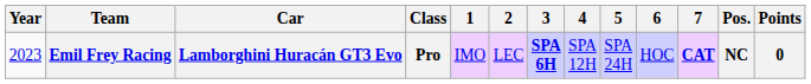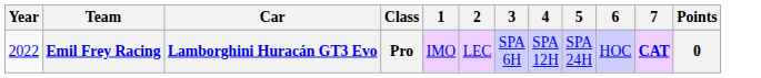 <table class="wikitable" border="1" style="text-align:center; font-size:90%;">
 <tr>
 <th>Year</th>
 <th>Team</th>
 <th>Car</th>
 <th>Class</th>
 <th>1</th>
 <th>2</th>
 <th>3</th>
 <th>4</th>
 <th>5</th>
 <th>6</th>
 <th>7</th>
-<th>Pos.</th>
 <th>Points</th>
 </tr>
 <tr>
-<td><a href='#'>2023</a></td>
+<td><a href='#'>2022</a></td>
 <th><a href='#'>Emil Frey Racing</a></th>
 <th><a href='#'>Lamborghini Huracán GT3 Evo</a></th>
 <th>Pro</th>
 <td style="background:#EFCFFF;"><a href='#'>IMO</a><br></td>
 <td style="background:#EFCFFF;"><a href='#'>LEC</a><br></td>
-<td style="background:#CFCFFF;"><strong><a href='#'>SPA<br>6H</a><br></strong></td>
+<td style="background:#CFCFFF;"><a href='#'>SPA<br>6H</a><br></td>
 <td style="background:#CFCFFF;"><a href='#'>SPA<br>12H</a><br></td>
 <td style="background:#CFCFFF;"><a href='#'>SPA<br>24H</a><br></td>
 <td style="background:#CFCFFF;"><a href='#'>HOC</a><br></td>
 <td style="background:#EFCFFF;"><strong><a href='#'>CAT</a><br></strong></td>
-<th>NC</th>
 <th>0</th>
 </tr>
 </table>
